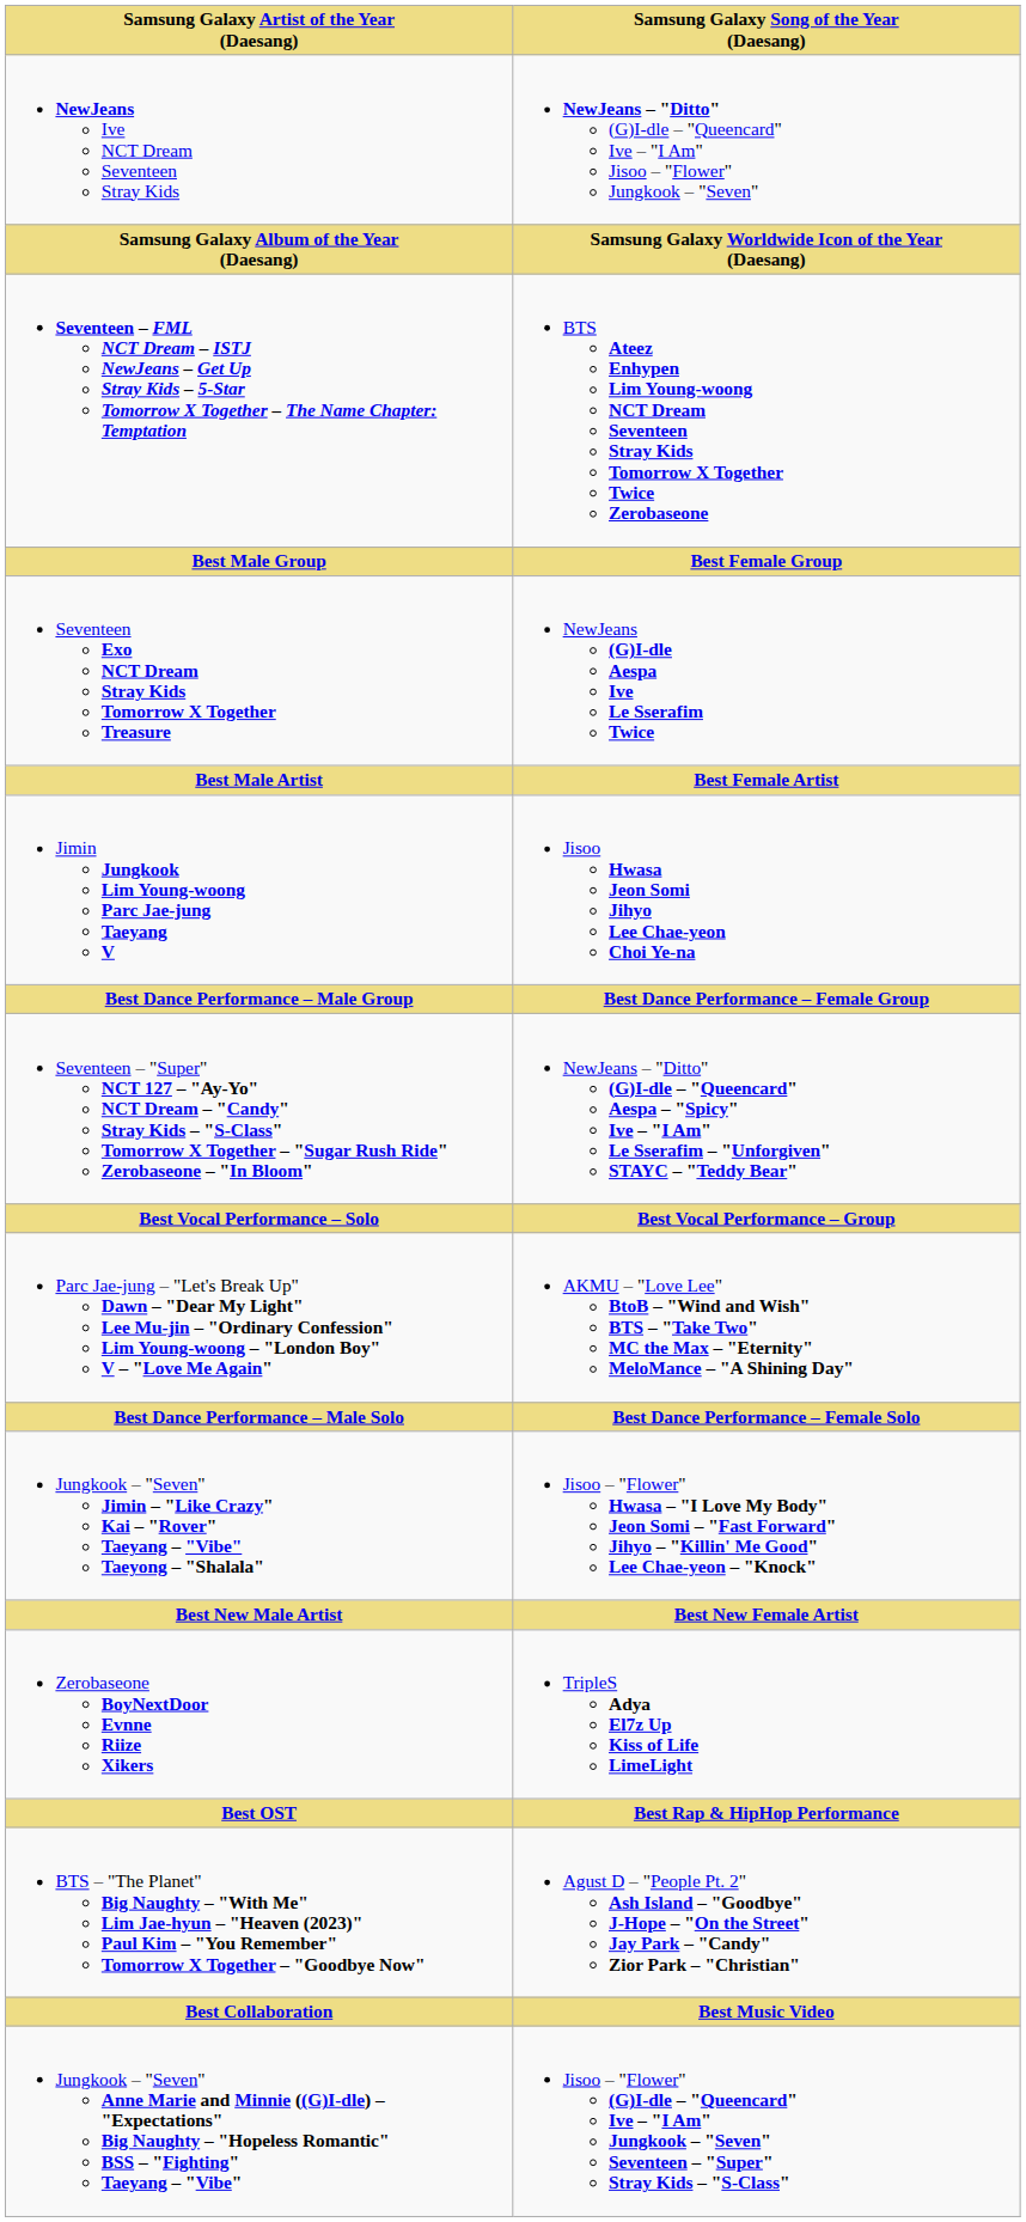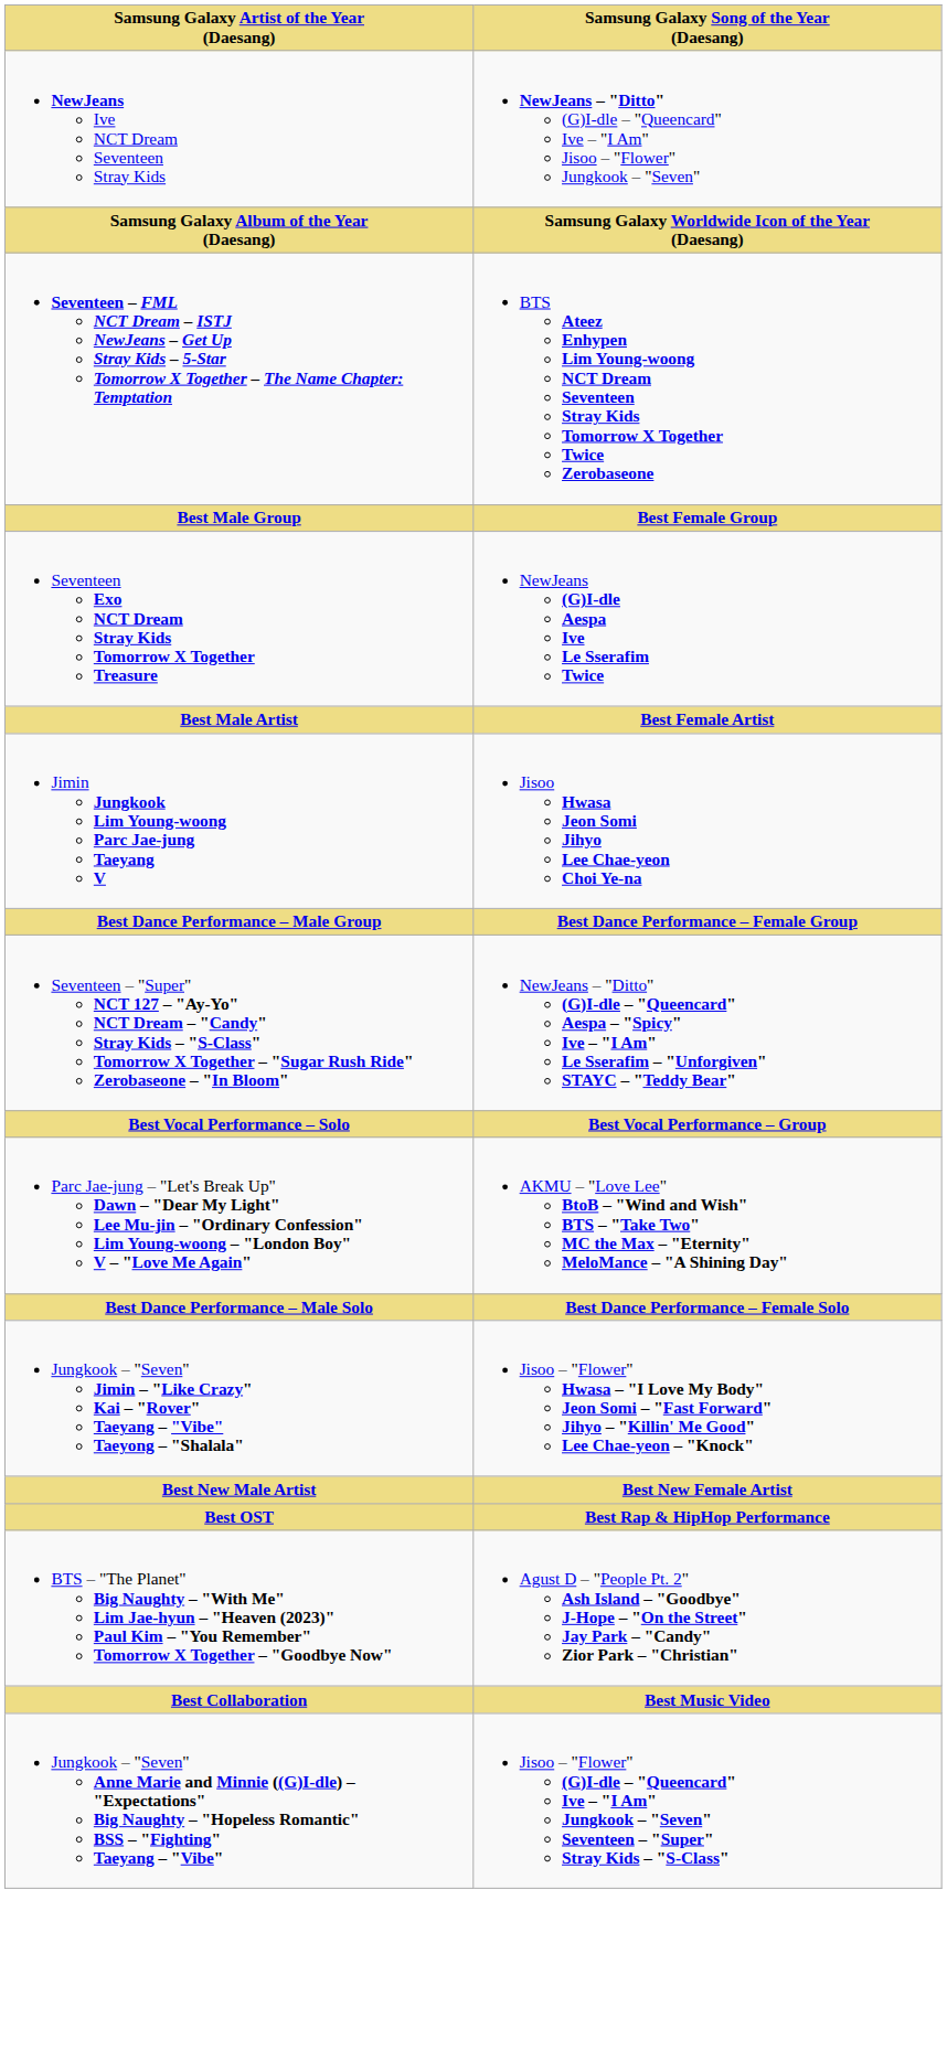 <table class="wikitable" style="width:70%">
 <tr>
 <th scope="col" style="background-color:#EEDD85; width:35%">Samsung Galaxy <a href='#'>Artist of the Year</a><br>(Daesang)</th>
 <th scope="col" style="background-color:#EEDD85; width:35%">Samsung Galaxy <a href='#'>Song of the Year</a><br>(Daesang)</th>
 </tr>
 <tr>
 <td style="vertical-align:top"><br><ul><li><strong><a href='#'>NewJeans</a></strong><ul><li><a href='#'>Ive</a></li><li><a href='#'>NCT Dream</a></li><li><a href='#'>Seventeen</a></li><li><a href='#'>Stray Kids</a></li></ul></li></ul></td>
 <td style="vertical-align:top"><br><ul><li><strong><a href='#'>NewJeans</a> – "<a href='#'>Ditto</a>"</strong><ul><li><a href='#'>(G)I-dle</a> – "<a href='#'>Queencard</a>"</li><li><a href='#'>Ive</a> – "<a href='#'>I Am</a>"</li><li><a href='#'>Jisoo</a> – "<a href='#'>Flower</a>"</li><li><a href='#'>Jungkook</a> – "<a href='#'>Seven</a>" </li></ul></li></ul></td>
 </tr>
 <tr>
 <th scope="col" style="background-color:#EEDD85; width:35%">Samsung Galaxy <a href='#'>Album of the Year</a><br>(Daesang)</th>
 <th scope="col" style="background-color:#EEDD85; width:35%">Samsung Galaxy <a href='#'>Worldwide Icon of the Year</a><br>(Daesang)</th>
 </tr>
 <tr>
 <td style="vertical-align:top"><br><ul><li><strong><a href='#'>Seventeen</a> – <em><a href='#'>FML</a><strong><em><ul><li><a href='#'>NCT Dream</a> – </em><a href='#'>ISTJ</a><em></li><li><a href='#'>NewJeans</a> – </em><a href='#'>Get Up</a><em></li><li><a href='#'>Stray Kids</a> – </em><a href='#'>5-Star</a><em></li><li><a href='#'>Tomorrow X Together</a> – </em><a href='#'>The Name Chapter: Temptation</a><em></li></ul></li></ul></td>
 <td style="vertical-align:top"><br><ul><li></strong><a href='#'>BTS</a><strong><ul><li><a href='#'>Ateez</a></li><li><a href='#'>Enhypen</a></li><li><a href='#'>Lim Young-woong</a></li><li><a href='#'>NCT Dream</a></li><li><a href='#'>Seventeen</a></li><li><a href='#'>Stray Kids</a></li><li><a href='#'>Tomorrow X Together</a></li><li><a href='#'>Twice</a></li><li><a href='#'>Zerobaseone</a></li></ul></li></ul></td>
 </tr>
 <tr>
 <th scope="col" style="background-color:#EEDD85; width:35%"><a href='#'>Best Male Group</a></th>
 <th scope="col" style="background-color:#EEDD85; width:35%"><a href='#'>Best Female Group</a></th>
 </tr>
 <tr>
 <td style="vertical-align:top"><br><ul><li></strong><a href='#'>Seventeen</a><strong><ul><li><a href='#'>Exo</a></li><li><a href='#'>NCT Dream</a></li><li><a href='#'>Stray Kids</a></li><li><a href='#'>Tomorrow X Together</a></li><li><a href='#'>Treasure</a></li></ul></li></ul></td>
 <td style="vertical-align:top"><br><ul><li></strong><a href='#'>NewJeans</a><strong><ul><li><a href='#'>(G)I-dle</a></li><li><a href='#'>Aespa</a></li><li><a href='#'>Ive</a></li><li><a href='#'>Le Sserafim</a></li><li><a href='#'>Twice</a></li></ul></li></ul></td>
 </tr>
 <tr>
 <th scope="col" style="background-color:#EEDD85; width:35%"><a href='#'>Best Male Artist</a></th>
 <th scope="col" style="background-color:#EEDD85; width:35%"><a href='#'>Best Female Artist</a></th>
 </tr>
 <tr>
 <td style="vertical-align:top"><br><ul><li></strong><a href='#'>Jimin</a><strong><ul><li><a href='#'>Jungkook</a></li><li><a href='#'>Lim Young-woong</a></li><li><a href='#'>Parc Jae-jung</a></li><li><a href='#'>Taeyang</a></li><li><a href='#'>V</a></li></ul></li></ul></td>
 <td style="vertical-align:top"><br><ul><li></strong><a href='#'>Jisoo</a><strong><ul><li><a href='#'>Hwasa</a></li><li><a href='#'>Jeon Somi</a></li><li><a href='#'>Jihyo</a></li><li><a href='#'>Lee Chae-yeon</a></li><li><a href='#'>Choi Ye-na</a></li></ul></li></ul></td>
 </tr>
 <tr>
 <th scope="col" style="background-color:#EEDD85; width:35%"><a href='#'>Best Dance Performance – Male Group</a></th>
 <th scope="col" style="background-color:#EEDD85; width:35%"><a href='#'>Best Dance Performance – Female Group</a></th>
 </tr>
 <tr>
 <td style="vertical-align:top"><br><ul><li></strong><a href='#'>Seventeen</a> – "<a href='#'>Super</a>"<strong><ul><li><a href='#'>NCT 127</a> – "Ay-Yo"</li><li><a href='#'>NCT Dream</a> – "<a href='#'>Candy</a>"</li><li><a href='#'>Stray Kids</a> – "<a href='#'>S-Class</a>"</li><li><a href='#'>Tomorrow X Together</a> – "<a href='#'>Sugar Rush Ride</a>"</li><li><a href='#'>Zerobaseone</a> – "<a href='#'>In Bloom</a>"</li></ul></li></ul></td>
 <td style="vertical-align:top"><br><ul><li></strong><a href='#'>NewJeans</a> – "<a href='#'>Ditto</a>"<strong><ul><li><a href='#'>(G)I-dle</a> – "<a href='#'>Queencard</a>"</li><li><a href='#'>Aespa</a> – "<a href='#'>Spicy</a>"</li><li><a href='#'>Ive</a> – "<a href='#'>I Am</a>"</li><li><a href='#'>Le Sserafim</a> – "<a href='#'>Unforgiven</a>" </li><li><a href='#'>STAYC</a> – "<a href='#'>Teddy Bear</a>"</li></ul></li></ul></td>
 </tr>
 <tr>
 <th scope="col" style="background-color:#EEDD85; width:35%"><a href='#'>Best Vocal Performance – Solo</a></th>
 <th scope="col" style="background-color:#EEDD85; width:35%"><a href='#'>Best Vocal Performance – Group</a></th>
 </tr>
 <tr>
 <td style="vertical-align:top"><br><ul><li></strong><a href='#'>Parc Jae-jung</a> – "Let's Break Up"<strong><ul><li><a href='#'>Dawn</a> – "Dear My Light"</li><li><a href='#'>Lee Mu-jin</a> – "Ordinary Confession"</li><li><a href='#'>Lim Young-woong</a> – "London Boy"</li><li><a href='#'>V</a> – "<a href='#'>Love Me Again</a>"</li></ul></li></ul></td>
 <td style="vertical-align:top"><br><ul><li></strong><a href='#'>AKMU</a> – "<a href='#'>Love Lee</a>"<strong><ul><li><a href='#'>BtoB</a> – "Wind and Wish"</li><li><a href='#'>BTS</a> – "<a href='#'>Take Two</a>"</li><li><a href='#'>MC the Max</a> – "Eternity"</li><li><a href='#'>MeloMance</a> – "A Shining Day"</li></ul></li></ul></td>
 </tr>
 <tr>
 <th scope="col" style="background-color:#EEDD85; width:35%"><a href='#'>Best Dance Performance – Male Solo</a></th>
 <th scope="col" style="background-color:#EEDD85; width:35%"><a href='#'>Best Dance Performance – Female Solo</a></th>
 </tr>
 <tr>
 <td style="vertical-align:top"><br><ul><li></strong><a href='#'>Jungkook</a> – "<a href='#'>Seven</a>" <strong><ul><li><a href='#'>Jimin</a> – "<a href='#'>Like Crazy</a>"</li><li><a href='#'>Kai</a> – "<a href='#'>Rover</a>"</li><li><a href='#'>Taeyang</a> – <a href='#'>"Vibe"</a> </li><li><a href='#'>Taeyong</a> – "Shalala"</li></ul></li></ul></td>
 <td style="vertical-align:top"><br><ul><li></strong><a href='#'>Jisoo</a> – "<a href='#'>Flower</a>"<strong><ul><li><a href='#'>Hwasa</a> – "I Love My Body"</li><li><a href='#'>Jeon Somi</a> – "<a href='#'>Fast Forward</a>"</li><li><a href='#'>Jihyo</a> – "<a href='#'>Killin' Me Good</a>"</li><li><a href='#'>Lee Chae-yeon</a> – "Knock"</li></ul></li></ul></td>
 </tr>
 <tr>
 <th scope="col" style="background-color:#EEDD85; width:35%"><a href='#'>Best New Male Artist</a></th>
 <th scope="col" style="background-color:#EEDD85; width:35%"><a href='#'>Best New Female Artist</a></th>
 </tr>
 <tr>
-<td style="vertical-align:top"><br><ul><li></strong><a href='#'>Zerobaseone</a><strong><ul><li><a href='#'>BoyNextDoor</a></li><li><a href='#'>Evnne</a></li><li><a href='#'>Riize</a></li><li><a href='#'>Xikers</a></li></ul></li></ul></td>
-<td style="vertical-align:top"><br><ul><li></strong><a href='#'>TripleS</a><strong><ul><li>Adya</li><li><a href='#'>El7z Up</a></li><li><a href='#'>Kiss of Life</a></li><li><a href='#'>LimeLight</a></li></ul></li></ul></td>
-</tr>
-<tr>
 <th scope="col" style="background-color:#EEDD85; width:35%"><a href='#'>Best OST</a></th>
 <th scope="col" style="background-color:#EEDD85; width:35%"><a href='#'>Best Rap & HipHop Performance</a></th>
 </tr>
 <tr>
 <td style="vertical-align:top"><br><ul><li></strong><a href='#'>BTS</a> – "The Planet"<strong><ul><li><a href='#'>Big Naughty</a> – "With Me"</li><li><a href='#'>Lim Jae-hyun</a> – "Heaven (2023)"</li><li><a href='#'>Paul Kim</a> – "You Remember"</li><li><a href='#'>Tomorrow X Together</a> – "Goodbye Now"</li></ul></li></ul></td>
 <td style="vertical-align:top"><br><ul><li></strong><a href='#'>Agust D</a> – "<a href='#'>People Pt. 2</a>" <strong><ul><li><a href='#'>Ash Island</a> – "Goodbye" </li><li><a href='#'>J-Hope</a> – "<a href='#'>On the Street</a>" </li><li><a href='#'>Jay Park</a> – "Candy" </li><li>Zior Park – "Christian"</li></ul></li></ul></td>
 </tr>
 <tr>
 <th scope="col" style="background-color:#EEDD85; width:35%"><a href='#'>Best Collaboration</a></th>
 <th scope="col" style="background-color:#EEDD85; width:35%"><a href='#'>Best Music Video</a></th>
 </tr>
 <tr>
 <td style="vertical-align:top"><br><ul><li></strong><a href='#'>Jungkook</a> – "<a href='#'>Seven</a>" <strong><ul><li><a href='#'>Anne Marie</a> and <a href='#'>Minnie</a> (<a href='#'>(G)I-dle</a>) – "Expectations"</li><li><a href='#'>Big Naughty</a> – "Hopeless Romantic" </li><li><a href='#'>BSS</a> – "<a href='#'>Fighting</a>" </li><li><a href='#'>Taeyang</a> – "<a href='#'>Vibe</a>" </li></ul></li></ul></td>
 <td style="vertical-align:top"><br><ul><li></strong><a href='#'>Jisoo</a> – "<a href='#'>Flower</a>"<strong><ul><li><a href='#'>(G)I-dle</a> – "<a href='#'>Queencard</a>"</li><li><a href='#'>Ive</a> – "<a href='#'>I Am</a>"</li><li><a href='#'>Jungkook</a> – "<a href='#'>Seven</a>" </li><li><a href='#'>Seventeen</a> – "<a href='#'>Super</a>"</li><li><a href='#'>Stray Kids</a> – "<a href='#'>S-Class</a>"</li></ul></li></ul></td>
 </tr>
 </table>
